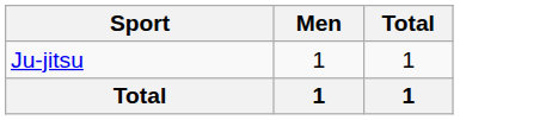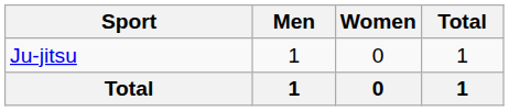 <table class="wikitable sortable" style="text-align:center;">
 <tr>
 <th width=180>Sport</th>
 <th width=55>Men</th>
+<th width=55>Women</th>
 <th width=55>Total</th>
 </tr>
 <tr>
 <td align=left><a href='#'>Ju-jitsu</a></td>
 <td>1</td>
+<td>0</td>
 <td>1</td>
 </tr>
 <tr>
 <th>Total</th>
 <th>1</th>
+<th>0</th>
 <th>1</th>
 </tr>
 </table>
